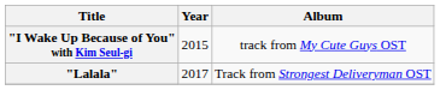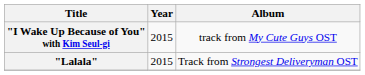 <table class="wikitable plainrowheaders" style="text-align:center;">
 <tr>
 <th>Title</th>
 <th>Year</th>
 <th>Album</th>
 </tr>
 <tr>
 <th scope=row>"I Wake Up Because of You" <br> <small>with <a href='#'>Kim Seul-gi</a></small></th>
 <td>2015</td>
 <td>track from <a href='#'><em>My Cute Guys</em> OST</a></td>
 </tr>
 <tr>
 <th scope=row>"Lalala"</th>
-<td>2017</td>
+<td>2015</td>
 <td>Track from <a href='#'><em>Strongest Deliveryman</em> OST</a></td>
 </tr>
 <tr>
 </tr>
 </table>
